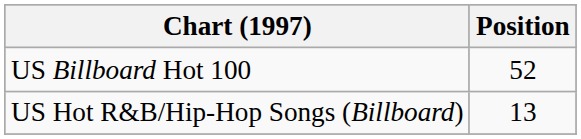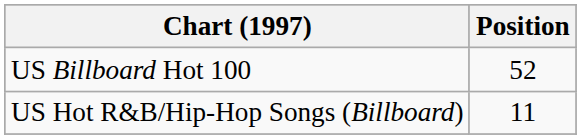 <table class="wikitable sortable">
 <tr>
 <th>Chart (1997)</th>
 <th>Position</th>
 </tr>
 <tr>
 <td>US <em>Billboard</em> Hot 100</td>
 <td align="center">52</td>
 </tr>
 <tr>
 <td>US Hot R&B/Hip-Hop Songs (<em>Billboard</em>)</td>
-<td align="center">13</td>
+<td align="center">11</td>
 </tr>
 </table>
